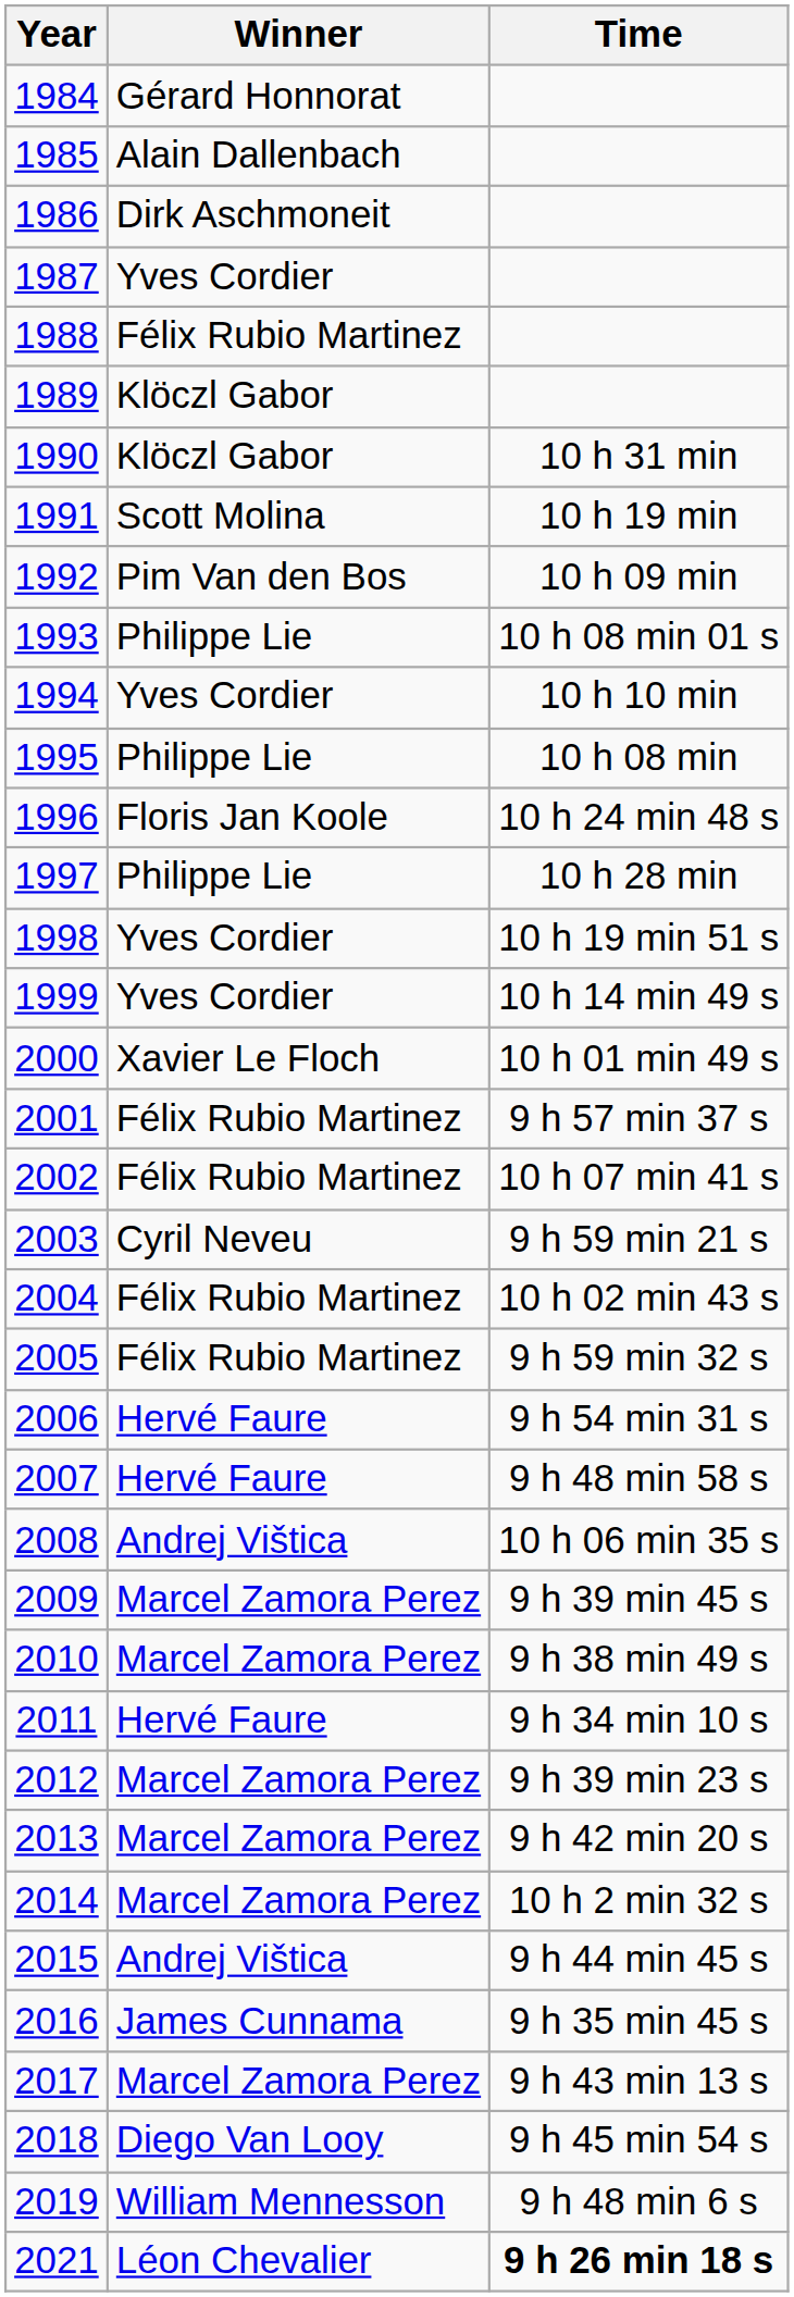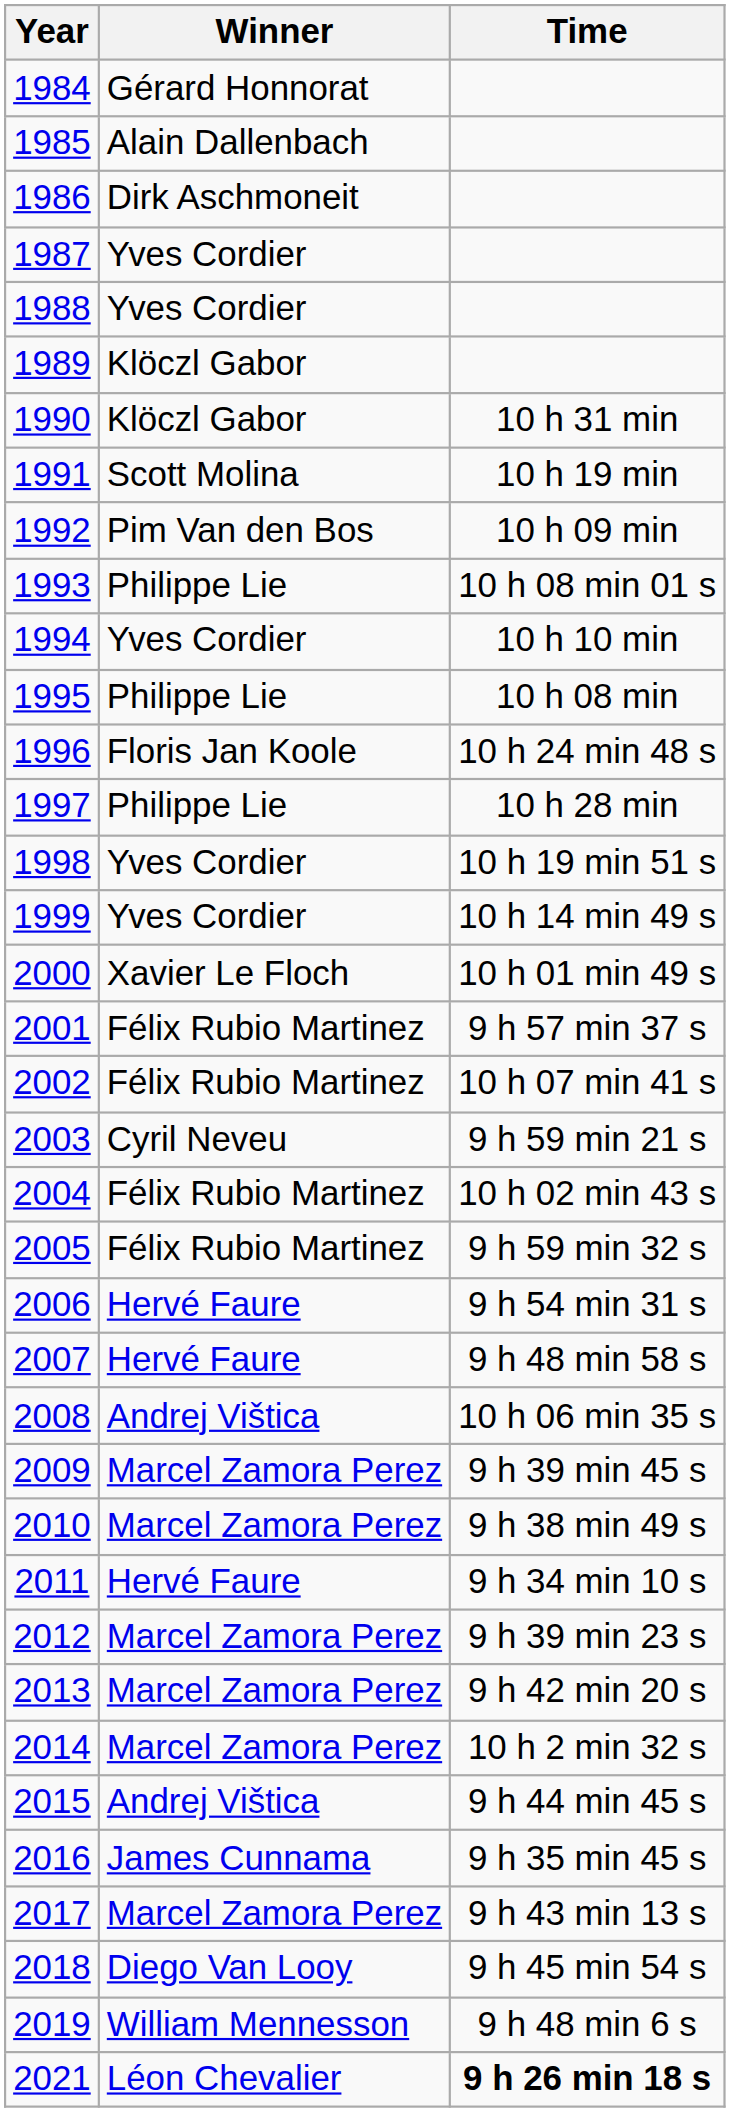 <table class="wikitable">
 <tr>
 <th>Year</th>
 <th>Winner</th>
 <th>Time</th>
 </tr>
 <tr>
 <td style="text-align:center;"><a href='#'>1984</a></td>
 <td style="text-align:left;"> Gérard Honnorat</td>
 <td style="text-align:center;"></td>
 </tr>
 <tr>
 <td style="text-align:center;"><a href='#'>1985</a></td>
 <td style="text-align:left;"> Alain Dallenbach</td>
 <td style="text-align:center;"></td>
 </tr>
 <tr>
 <td style="text-align:center;"><a href='#'>1986</a></td>
 <td style="text-align:left;"> Dirk Aschmoneit</td>
 <td style="text-align:center;"></td>
 </tr>
 <tr>
 <td style="text-align:center;"><a href='#'>1987</a></td>
 <td style="text-align:left;"> Yves Cordier</td>
 <td style="text-align:center;"></td>
 </tr>
 <tr>
 <td style="text-align:center;"><a href='#'>1988</a></td>
-<td style="text-align:left;"> Félix Rubio Martinez</td>
+<td style="text-align:left;"> Yves Cordier</td>
 <td style="text-align:center;"></td>
 </tr>
 <tr>
 <td style="text-align:center;"><a href='#'>1989</a></td>
 <td style="text-align:left;"> Klöczl Gabor</td>
 <td style="text-align:center;"></td>
 </tr>
 <tr>
 <td style="text-align:center;"><a href='#'>1990</a></td>
 <td style="text-align:left;"> Klöczl Gabor</td>
 <td style="text-align:center;">10 h 31 min</td>
 </tr>
 <tr>
 <td style="text-align:center;"><a href='#'>1991</a></td>
 <td style="text-align:left;"> Scott Molina</td>
 <td style="text-align:center;">10 h 19 min</td>
 </tr>
 <tr>
 <td style="text-align:center;"><a href='#'>1992</a></td>
 <td style="text-align:left;"> Pim Van den Bos</td>
 <td style="text-align:center;">10 h 09 min</td>
 </tr>
 <tr>
 <td style="text-align:center;"><a href='#'>1993</a></td>
 <td style="text-align:left;"> Philippe Lie</td>
 <td style="text-align:center;">10 h 08 min 01 s</td>
 </tr>
 <tr>
 <td style="text-align:center;"><a href='#'>1994</a></td>
 <td style="text-align:left;"> Yves Cordier</td>
 <td style="text-align:center;">10 h 10 min</td>
 </tr>
 <tr>
 <td style="text-align:center;"><a href='#'>1995</a></td>
 <td style="text-align:left;"> Philippe Lie</td>
 <td style="text-align:center;">10 h 08 min</td>
 </tr>
 <tr>
 <td style="text-align:center;"><a href='#'>1996</a></td>
 <td style="text-align:left;"> Floris Jan Koole</td>
 <td style="text-align:center;">10 h 24 min 48 s</td>
 </tr>
 <tr>
 <td style="text-align:center;"><a href='#'>1997</a></td>
 <td style="text-align:left;"> Philippe Lie</td>
 <td style="text-align:center;">10 h 28 min</td>
 </tr>
 <tr>
 <td style="text-align:center;"><a href='#'>1998</a></td>
 <td style="text-align:left;"> Yves Cordier</td>
 <td style="text-align:center;">10 h 19 min 51 s</td>
 </tr>
 <tr>
 <td style="text-align:center;"><a href='#'>1999</a></td>
 <td style="text-align:left;"> Yves Cordier</td>
 <td style="text-align:center;">10 h 14 min 49 s</td>
 </tr>
 <tr>
 <td style="text-align:center;"><a href='#'>2000</a></td>
 <td style="text-align:left;"> Xavier Le Floch</td>
 <td style="text-align:center;">10 h 01 min 49 s</td>
 </tr>
 <tr>
 <td style="text-align:center;"><a href='#'>2001</a></td>
 <td style="text-align:left;"> Félix Rubio Martinez</td>
 <td style="text-align:center;">9 h 57 min 37 s</td>
 </tr>
 <tr>
 <td style="text-align:center;"><a href='#'>2002</a></td>
 <td style="text-align:left;"> Félix Rubio Martinez</td>
 <td style="text-align:center;">10 h 07 min 41 s</td>
 </tr>
 <tr>
 <td style="text-align:center;"><a href='#'>2003</a></td>
 <td style="text-align:left;"> Cyril Neveu</td>
 <td style="text-align:center;">9 h 59 min 21 s</td>
 </tr>
 <tr>
 <td style="text-align:center;"><a href='#'>2004</a></td>
 <td style="text-align:left;"> Félix Rubio Martinez</td>
 <td style="text-align:center;">10 h 02 min 43 s</td>
 </tr>
 <tr>
 <td style="text-align:center;"><a href='#'>2005</a></td>
 <td style="text-align:left;"> Félix Rubio Martinez</td>
 <td style="text-align:center;">9 h 59 min 32 s</td>
 </tr>
 <tr>
 <td style="text-align:center;"><a href='#'>2006</a></td>
 <td style="text-align:left;"> <a href='#'>Hervé Faure</a></td>
 <td style="text-align:center;">9 h 54 min 31 s</td>
 </tr>
 <tr>
 <td style="text-align:center;"><a href='#'>2007</a></td>
 <td style="text-align:left;"> <a href='#'>Hervé Faure</a></td>
 <td style="text-align:center;">9 h 48 min 58 s</td>
 </tr>
 <tr>
 <td style="text-align:center;"><a href='#'>2008</a></td>
 <td style="text-align:left;"> <a href='#'>Andrej Vištica</a></td>
 <td style="text-align:center;">10 h 06 min 35 s</td>
 </tr>
 <tr>
 <td style="text-align:center;"><a href='#'>2009</a></td>
 <td style="text-align:left;"> <a href='#'>Marcel Zamora Perez</a></td>
 <td style="text-align:center;">9 h 39 min 45 s</td>
 </tr>
 <tr>
 <td style="text-align:center;"><a href='#'>2010</a></td>
 <td style="text-align:left;"> <a href='#'>Marcel Zamora Perez</a></td>
 <td style="text-align:center;">9 h 38 min 49 s</td>
 </tr>
 <tr>
 <td style="text-align:center;"><a href='#'>2011</a></td>
 <td style="text-align:left;"> <a href='#'>Hervé Faure</a></td>
 <td style="text-align:center;">9 h 34 min 10 s</td>
 </tr>
 <tr>
 <td style="text-align:center;"><a href='#'>2012</a></td>
 <td style="text-align:left;"> <a href='#'>Marcel Zamora Perez</a></td>
 <td style="text-align:center;">9 h 39 min 23 s</td>
 </tr>
 <tr>
 <td style="text-align:center;"><a href='#'>2013</a></td>
 <td style="text-align:left;"> <a href='#'>Marcel Zamora Perez</a></td>
 <td style="text-align:center;">9 h 42 min 20 s</td>
 </tr>
 <tr>
 <td style="text-align:center;"><a href='#'>2014</a></td>
 <td style="text-align:left;"> <a href='#'>Marcel Zamora Perez</a></td>
 <td style="text-align:center;">10 h 2 min 32 s</td>
 </tr>
 <tr>
 <td style="text-align:center;"><a href='#'>2015</a></td>
 <td style="text-align:left;"> <a href='#'>Andrej Vištica</a></td>
 <td style="text-align:center;">9 h 44 min 45 s</td>
 </tr>
 <tr>
 <td style="text-align:center;"><a href='#'>2016</a></td>
 <td style="text-align:left;"> <a href='#'>James Cunnama</a></td>
 <td style="text-align:center;">9 h 35 min 45 s</td>
 </tr>
 <tr>
 <td style="text-align:center;"><a href='#'>2017</a></td>
 <td style="text-align:left;"> <a href='#'>Marcel Zamora Perez</a></td>
 <td style="text-align:center;">9 h 43 min 13 s</td>
 </tr>
 <tr>
 <td style="text-align:center;"><a href='#'>2018</a></td>
 <td style="text-align:left;"> <a href='#'>Diego Van Looy</a></td>
 <td style="text-align:center;">9 h 45 min 54 s</td>
 </tr>
 <tr>
 <td style="text-align:center;"><a href='#'>2019</a></td>
 <td style="text-align:left;"> <a href='#'>William Mennesson</a></td>
 <td style="text-align:center;">9 h 48 min 6 s</td>
 </tr>
 <tr>
 <td style="text-align:center;"><a href='#'>2021</a></td>
 <td style="text-align:left;"> <a href='#'>Léon Chevalier</a></td>
 <td style="text-align:center;"><strong>9 h 26 min 18 s</strong></td>
 </tr>
 </table>
